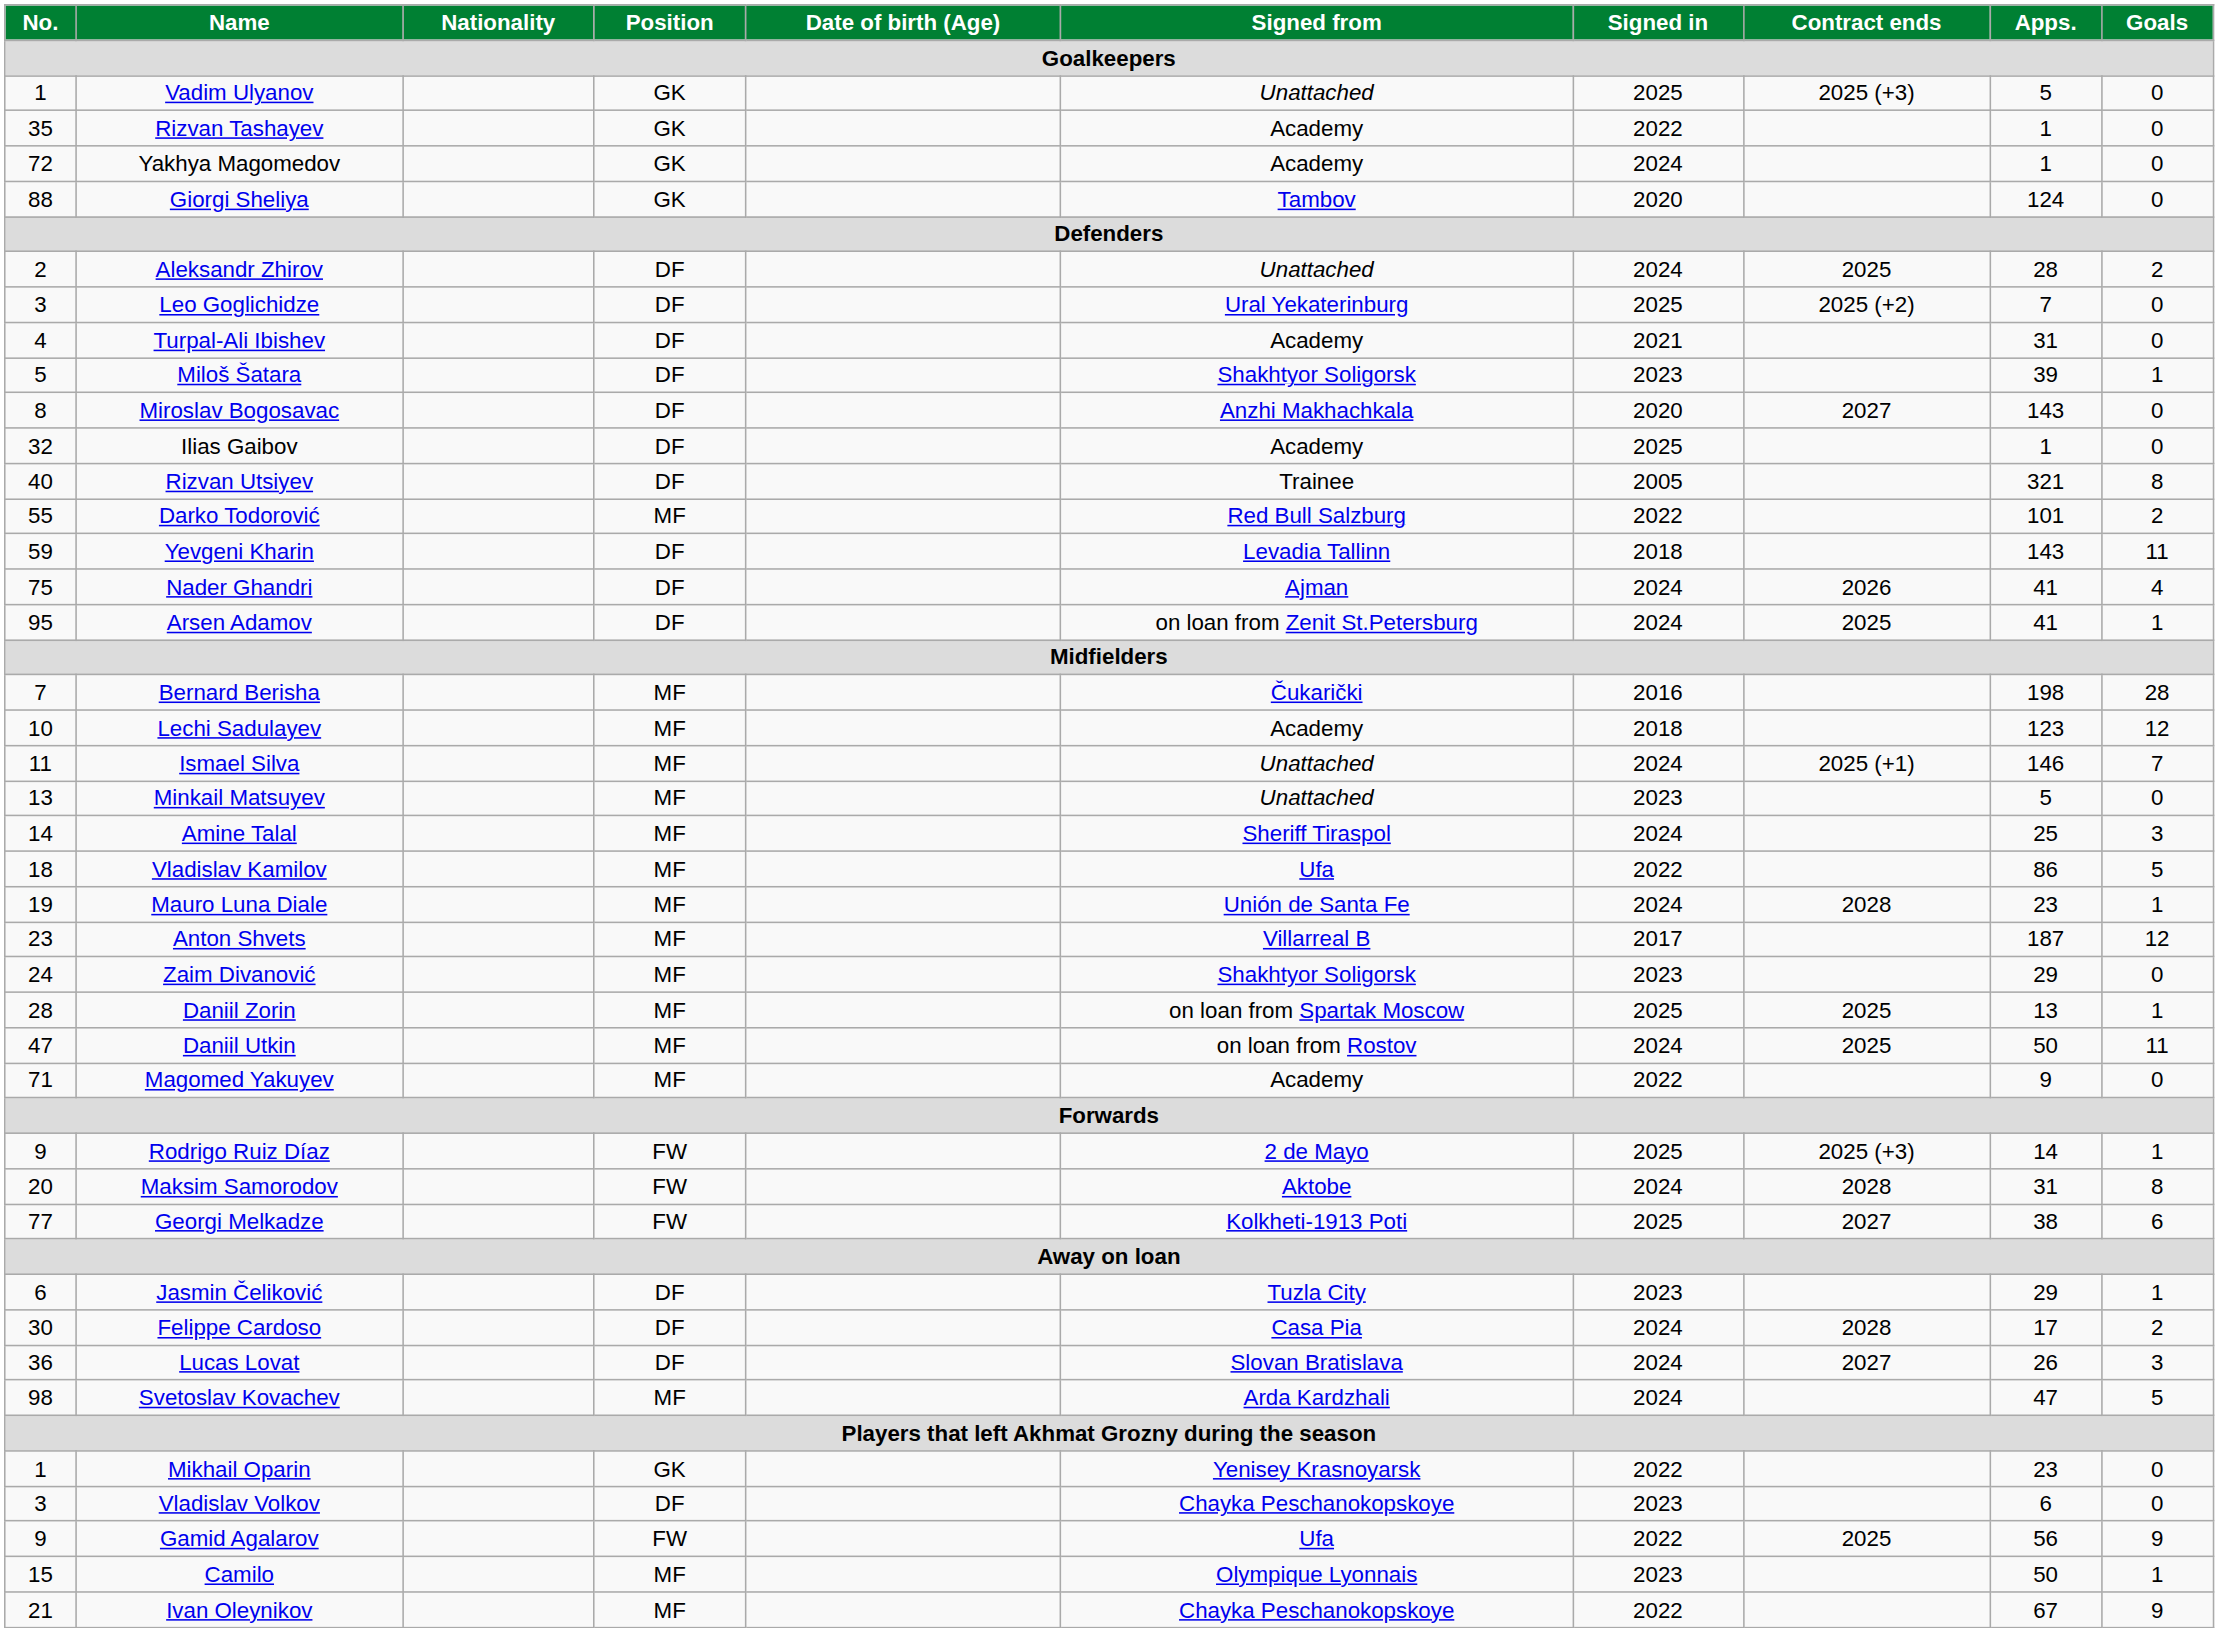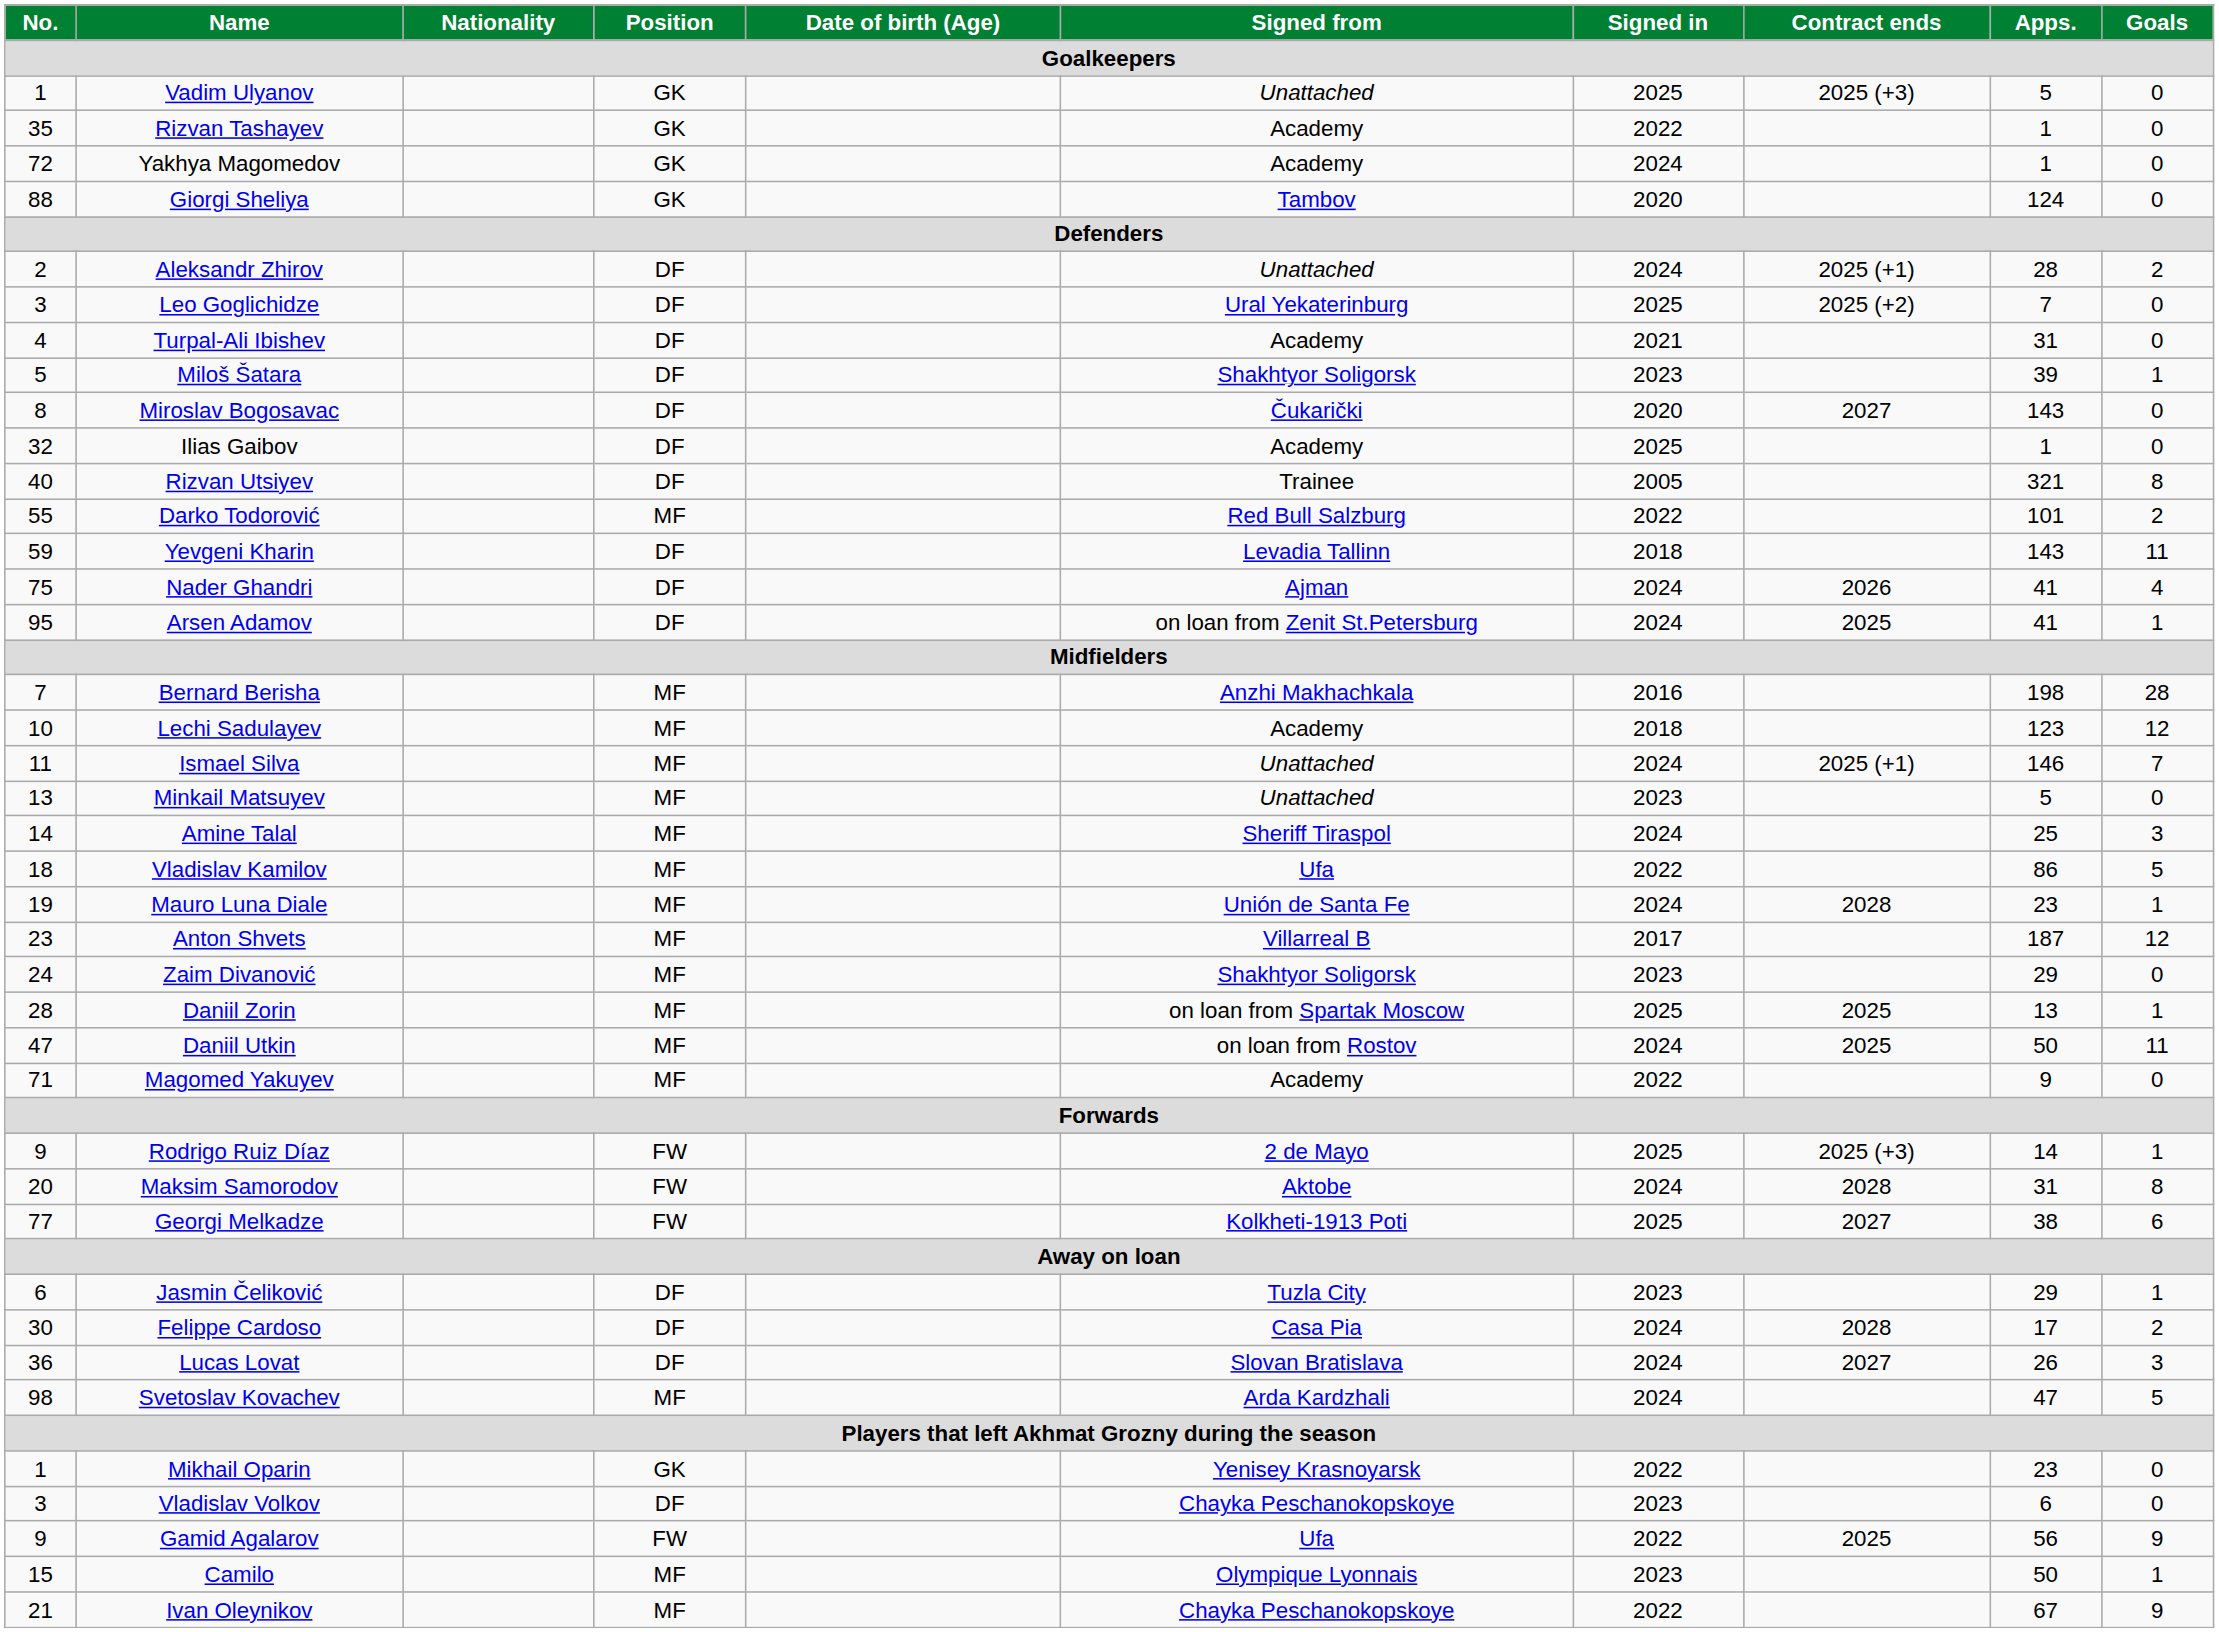 <table class="wikitable"  style="text-align:center; font-size:90%; width:90%;">
 <tr>
 <th style="background:#008033; color:white; text-align:center;">No.</th>
 <th style="background:#008033; color:white; text-align:center;">Name</th>
 <th style="background:#008033; color:white; text-align:center;">Nationality</th>
 <th style="background:#008033; color:white; text-align:center;">Position</th>
 <th style="background:#008033; color:white; text-align:center;">Date of birth (Age)</th>
 <th style="background:#008033; color:white; text-align:center;">Signed from</th>
 <th style="background:#008033; color:white; text-align:center;">Signed in</th>
 <th style="background:#008033; color:white; text-align:center;">Contract ends</th>
 <th style="background:#008033; color:white; text-align:center;">Apps.</th>
 <th style="background:#008033; color:white; text-align:center;">Goals</th>
 </tr>
 <tr>
 <th colspan="11"  style="background:#dcdcdc; text-align:center;">Goalkeepers</th>
 </tr>
 <tr>
 <td>1</td>
 <td><a href='#'>Vadim Ulyanov</a></td>
 <td></td>
 <td>GK</td>
 <td></td>
 <td><em>Unattached</em></td>
 <td>2025</td>
 <td>2025 (+3)</td>
 <td>5</td>
 <td>0</td>
 </tr>
 <tr>
 <td>35</td>
 <td><a href='#'>Rizvan Tashayev</a></td>
 <td></td>
 <td>GK</td>
 <td></td>
 <td>Academy</td>
 <td>2022</td>
 <td></td>
 <td>1</td>
 <td>0</td>
 </tr>
 <tr>
 <td>72</td>
 <td>Yakhya Magomedov</td>
 <td></td>
 <td>GK</td>
 <td></td>
 <td>Academy</td>
 <td>2024</td>
 <td></td>
 <td>1</td>
 <td>0</td>
 </tr>
 <tr>
 <td>88</td>
 <td><a href='#'>Giorgi Sheliya</a></td>
 <td></td>
 <td>GK</td>
 <td></td>
 <td><a href='#'>Tambov</a></td>
 <td>2020</td>
 <td></td>
 <td>124</td>
 <td>0</td>
 </tr>
 <tr>
 <th colspan="11"  style="background:#dcdcdc; text-align:center;">Defenders</th>
 </tr>
 <tr>
 <td>2</td>
 <td><a href='#'>Aleksandr Zhirov</a></td>
 <td></td>
 <td>DF</td>
 <td></td>
 <td><em>Unattached</em></td>
 <td>2024</td>
-<td>2025</td>
+<td>2025 (+1)</td>
 <td>28</td>
 <td>2</td>
 </tr>
 <tr>
 <td>3</td>
 <td><a href='#'>Leo Goglichidze</a></td>
 <td></td>
 <td>DF</td>
 <td></td>
 <td><a href='#'>Ural Yekaterinburg</a></td>
 <td>2025</td>
 <td>2025 (+2)</td>
 <td>7</td>
 <td>0</td>
 </tr>
 <tr>
 <td>4</td>
 <td><a href='#'>Turpal-Ali Ibishev</a></td>
 <td></td>
 <td>DF</td>
 <td></td>
 <td>Academy</td>
 <td>2021</td>
 <td></td>
 <td>31</td>
 <td>0</td>
 </tr>
 <tr>
 <td>5</td>
 <td><a href='#'>Miloš Šatara</a></td>
 <td></td>
 <td>DF</td>
 <td></td>
 <td><a href='#'>Shakhtyor Soligorsk</a></td>
 <td>2023</td>
 <td></td>
 <td>39</td>
 <td>1</td>
 </tr>
 <tr>
 <td>8</td>
 <td><a href='#'>Miroslav Bogosavac</a></td>
 <td></td>
 <td>DF</td>
 <td></td>
-<td><a href='#'>Anzhi Makhachkala</a></td>
+<td><a href='#'>Čukarički</a></td>
 <td>2020</td>
 <td>2027</td>
 <td>143</td>
 <td>0</td>
 </tr>
 <tr>
 <td>32</td>
 <td>Ilias Gaibov</td>
 <td></td>
 <td>DF</td>
 <td></td>
 <td>Academy</td>
 <td>2025</td>
 <td></td>
 <td>1</td>
 <td>0</td>
 </tr>
 <tr>
 <td>40</td>
 <td><a href='#'>Rizvan Utsiyev</a></td>
 <td></td>
 <td>DF</td>
 <td></td>
 <td>Trainee</td>
 <td>2005</td>
 <td></td>
 <td>321</td>
 <td>8</td>
 </tr>
 <tr>
 <td>55</td>
 <td><a href='#'>Darko Todorović</a></td>
 <td></td>
 <td>MF</td>
 <td></td>
 <td><a href='#'>Red Bull Salzburg</a></td>
 <td>2022</td>
 <td></td>
 <td>101</td>
 <td>2</td>
 </tr>
 <tr>
 <td>59</td>
 <td><a href='#'>Yevgeni Kharin</a></td>
 <td></td>
 <td>DF</td>
 <td></td>
 <td><a href='#'>Levadia Tallinn</a></td>
 <td>2018</td>
 <td></td>
 <td>143</td>
 <td>11</td>
 </tr>
 <tr>
 <td>75</td>
 <td><a href='#'>Nader Ghandri</a></td>
 <td></td>
 <td>DF</td>
 <td></td>
 <td><a href='#'>Ajman</a></td>
 <td>2024</td>
 <td>2026</td>
 <td>41</td>
 <td>4</td>
 </tr>
 <tr>
 <td>95</td>
 <td><a href='#'>Arsen Adamov</a></td>
 <td></td>
 <td>DF</td>
 <td></td>
 <td>on loan from <a href='#'>Zenit St.Petersburg</a></td>
 <td>2024</td>
 <td>2025</td>
 <td>41</td>
 <td>1</td>
 </tr>
 <tr>
 <th colspan="11"  style="background:#dcdcdc; text-align:center;">Midfielders</th>
 </tr>
 <tr>
 <td>7</td>
 <td><a href='#'>Bernard Berisha</a></td>
 <td></td>
 <td>MF</td>
 <td></td>
-<td><a href='#'>Čukarički</a></td>
+<td><a href='#'>Anzhi Makhachkala</a></td>
 <td>2016</td>
 <td></td>
 <td>198</td>
 <td>28</td>
 </tr>
 <tr>
 <td>10</td>
 <td><a href='#'>Lechi Sadulayev</a></td>
 <td></td>
 <td>MF</td>
 <td></td>
 <td>Academy</td>
 <td>2018</td>
 <td></td>
 <td>123</td>
 <td>12</td>
 </tr>
 <tr>
 <td>11</td>
 <td><a href='#'>Ismael Silva</a></td>
 <td></td>
 <td>MF</td>
 <td></td>
 <td><em>Unattached</em></td>
 <td>2024</td>
 <td>2025 (+1)</td>
 <td>146</td>
 <td>7</td>
 </tr>
 <tr>
 <td>13</td>
 <td><a href='#'>Minkail Matsuyev</a></td>
 <td></td>
 <td>MF</td>
 <td></td>
 <td><em>Unattached</em></td>
 <td>2023</td>
 <td></td>
 <td>5</td>
 <td>0</td>
 </tr>
 <tr>
 <td>14</td>
 <td><a href='#'>Amine Talal</a></td>
 <td></td>
 <td>MF</td>
 <td></td>
 <td><a href='#'>Sheriff Tiraspol</a></td>
 <td>2024</td>
 <td></td>
 <td>25</td>
 <td>3</td>
 </tr>
 <tr>
 <td>18</td>
 <td><a href='#'>Vladislav Kamilov</a></td>
 <td></td>
 <td>MF</td>
 <td></td>
 <td><a href='#'>Ufa</a></td>
 <td>2022</td>
 <td></td>
 <td>86</td>
 <td>5</td>
 </tr>
 <tr>
 <td>19</td>
 <td><a href='#'>Mauro Luna Diale</a></td>
 <td></td>
 <td>MF</td>
 <td></td>
 <td><a href='#'>Unión de Santa Fe</a></td>
 <td>2024</td>
 <td>2028</td>
 <td>23</td>
 <td>1</td>
 </tr>
 <tr>
 <td>23</td>
 <td><a href='#'>Anton Shvets</a></td>
 <td></td>
 <td>MF</td>
 <td></td>
 <td><a href='#'>Villarreal B</a></td>
 <td>2017</td>
 <td></td>
 <td>187</td>
 <td>12</td>
 </tr>
 <tr>
 <td>24</td>
 <td><a href='#'>Zaim Divanović</a></td>
 <td></td>
 <td>MF</td>
 <td></td>
 <td><a href='#'>Shakhtyor Soligorsk</a></td>
 <td>2023</td>
 <td></td>
 <td>29</td>
 <td>0</td>
 </tr>
 <tr>
 <td>28</td>
 <td><a href='#'>Daniil Zorin</a></td>
 <td></td>
 <td>MF</td>
 <td></td>
 <td>on loan from <a href='#'>Spartak Moscow</a></td>
 <td>2025</td>
 <td>2025</td>
 <td>13</td>
 <td>1</td>
 </tr>
 <tr>
 <td>47</td>
 <td><a href='#'>Daniil Utkin</a></td>
 <td></td>
 <td>MF</td>
 <td></td>
 <td>on loan from <a href='#'>Rostov</a></td>
 <td>2024</td>
 <td>2025</td>
 <td>50</td>
 <td>11</td>
 </tr>
 <tr>
 <td>71</td>
 <td><a href='#'>Magomed Yakuyev</a></td>
 <td></td>
 <td>MF</td>
 <td></td>
 <td>Academy</td>
 <td>2022</td>
 <td></td>
 <td>9</td>
 <td>0</td>
 </tr>
 <tr>
 <th colspan="11"  style="background:#dcdcdc; text-align:center;">Forwards</th>
 </tr>
 <tr>
 <td>9</td>
 <td><a href='#'>Rodrigo Ruiz Díaz</a></td>
 <td></td>
 <td>FW</td>
 <td></td>
 <td><a href='#'>2 de Mayo</a></td>
 <td>2025</td>
 <td>2025 (+3)</td>
 <td>14</td>
 <td>1</td>
 </tr>
 <tr>
 <td>20</td>
 <td><a href='#'>Maksim Samorodov</a></td>
 <td></td>
 <td>FW</td>
 <td></td>
 <td><a href='#'>Aktobe</a></td>
 <td>2024</td>
 <td>2028</td>
 <td>31</td>
 <td>8</td>
 </tr>
 <tr>
 <td>77</td>
 <td><a href='#'>Georgi Melkadze</a></td>
 <td></td>
 <td>FW</td>
 <td></td>
 <td><a href='#'>Kolkheti-1913 Poti</a></td>
 <td>2025</td>
 <td>2027</td>
 <td>38</td>
 <td>6</td>
 </tr>
 <tr>
 <th colspan="11"  style="background:#dcdcdc; text-align:center;">Away on loan</th>
 </tr>
 <tr>
 <td>6</td>
 <td><a href='#'>Jasmin Čeliković</a></td>
 <td></td>
 <td>DF</td>
 <td></td>
 <td><a href='#'>Tuzla City</a></td>
 <td>2023</td>
 <td></td>
 <td>29</td>
 <td>1</td>
 </tr>
 <tr>
 <td>30</td>
 <td><a href='#'>Felippe Cardoso</a></td>
 <td></td>
 <td>DF</td>
 <td></td>
 <td><a href='#'>Casa Pia</a></td>
 <td>2024</td>
 <td>2028</td>
 <td>17</td>
 <td>2</td>
 </tr>
 <tr>
 <td>36</td>
 <td><a href='#'>Lucas Lovat</a></td>
 <td></td>
 <td>DF</td>
 <td></td>
 <td><a href='#'>Slovan Bratislava</a></td>
 <td>2024</td>
 <td>2027</td>
 <td>26</td>
 <td>3</td>
 </tr>
 <tr>
 <td>98</td>
 <td><a href='#'>Svetoslav Kovachev</a></td>
 <td></td>
 <td>MF</td>
 <td></td>
 <td><a href='#'>Arda Kardzhali</a></td>
 <td>2024</td>
 <td></td>
 <td>47</td>
 <td>5</td>
 </tr>
 <tr>
 <th colspan="11"  style="background:#dcdcdc; text-align:center;">Players that left Akhmat Grozny during the season</th>
 </tr>
 <tr>
 <td>1</td>
 <td><a href='#'>Mikhail Oparin</a></td>
 <td></td>
 <td>GK</td>
 <td></td>
 <td><a href='#'>Yenisey Krasnoyarsk</a></td>
 <td>2022</td>
 <td></td>
 <td>23</td>
 <td>0</td>
 </tr>
 <tr>
 <td>3</td>
 <td><a href='#'>Vladislav Volkov</a></td>
 <td></td>
 <td>DF</td>
 <td></td>
 <td><a href='#'>Chayka Peschanokopskoye</a></td>
 <td>2023</td>
 <td></td>
 <td>6</td>
 <td>0</td>
 </tr>
 <tr>
 <td>9</td>
 <td><a href='#'>Gamid Agalarov</a></td>
 <td></td>
 <td>FW</td>
 <td></td>
 <td><a href='#'>Ufa</a></td>
 <td>2022</td>
 <td>2025</td>
 <td>56</td>
 <td>9</td>
 </tr>
 <tr>
 <td>15</td>
 <td><a href='#'>Camilo</a></td>
 <td></td>
 <td>MF</td>
 <td></td>
 <td><a href='#'>Olympique Lyonnais</a></td>
 <td>2023</td>
 <td></td>
 <td>50</td>
 <td>1</td>
 </tr>
 <tr>
 <td>21</td>
 <td><a href='#'>Ivan Oleynikov</a></td>
 <td></td>
 <td>MF</td>
 <td></td>
 <td><a href='#'>Chayka Peschanokopskoye</a></td>
 <td>2022</td>
 <td></td>
 <td>67</td>
 <td>9</td>
 </tr>
 </table>
